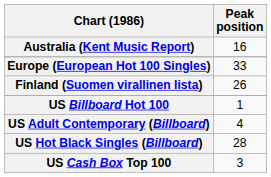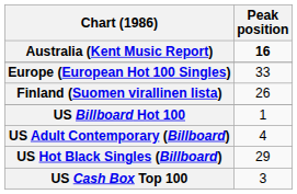 <table class="wikitable sortable plainrowheaders" style="text-align:center">
 <tr>
 <th>Chart (1986)</th>
 <th>Peak<br>position</th>
 </tr>
 <tr>
 <th scope="row">Australia (<a href='#'>Kent Music Report</a>)</th>
-<td>16</td>
+<td><strong>16</strong></td>
 </tr>
 <tr>
 </tr>
 <tr>
 </tr>
 <tr>
 </tr>
 <tr>
 </tr>
 <tr>
 <th scope="row">Europe (<a href='#'>European Hot 100 Singles</a>)</th>
 <td>33</td>
 </tr>
 <tr>
 <th scope="row">Finland (<a href='#'>Suomen virallinen lista</a>)</th>
 <td>26</td>
 </tr>
 <tr>
 </tr>
 <tr>
 </tr>
 <tr>
 </tr>
 <tr>
 </tr>
 <tr>
 </tr>
 <tr>
 <th scope="row">US <a href='#'><em>Billboard</em> Hot 100</a></th>
 <td>1</td>
 </tr>
 <tr>
 <th scope="row">US <a href='#'>Adult Contemporary</a> (<em><a href='#'>Billboard</a></em>)</th>
 <td>4</td>
 </tr>
 <tr>
 <th scope="row">US <a href='#'>Hot Black Singles</a> (<em><a href='#'>Billboard</a></em>)</th>
-<td>28</td>
+<td>29</td>
 </tr>
 <tr>
 <th scope="row">US <em><a href='#'>Cash Box</a></em> Top 100</th>
 <td>3</td>
 </tr>
 </table>
